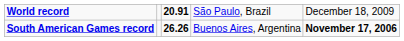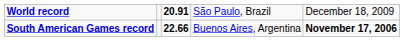 <table class="wikitable">
 <tr>
 <td><strong><a href='#'>World record</a></strong></td>
 <td></td>
 <td><strong>20.91</strong></td>
 <td><a href='#'>São Paulo</a>, Brazil</td>
 <td>December 18, 2009</td>
 </tr>
 <tr>
 <td><strong><a href='#'>South American Games record</a></strong></td>
 <td></td>
-<td><strong>26.26</strong></td>
+<td><strong>22.66</strong></td>
 <td><a href='#'>Buenos Aires</a>, Argentina</td>
 <td><strong>November 17, 2006</strong></td>
 </tr>
 </table>
